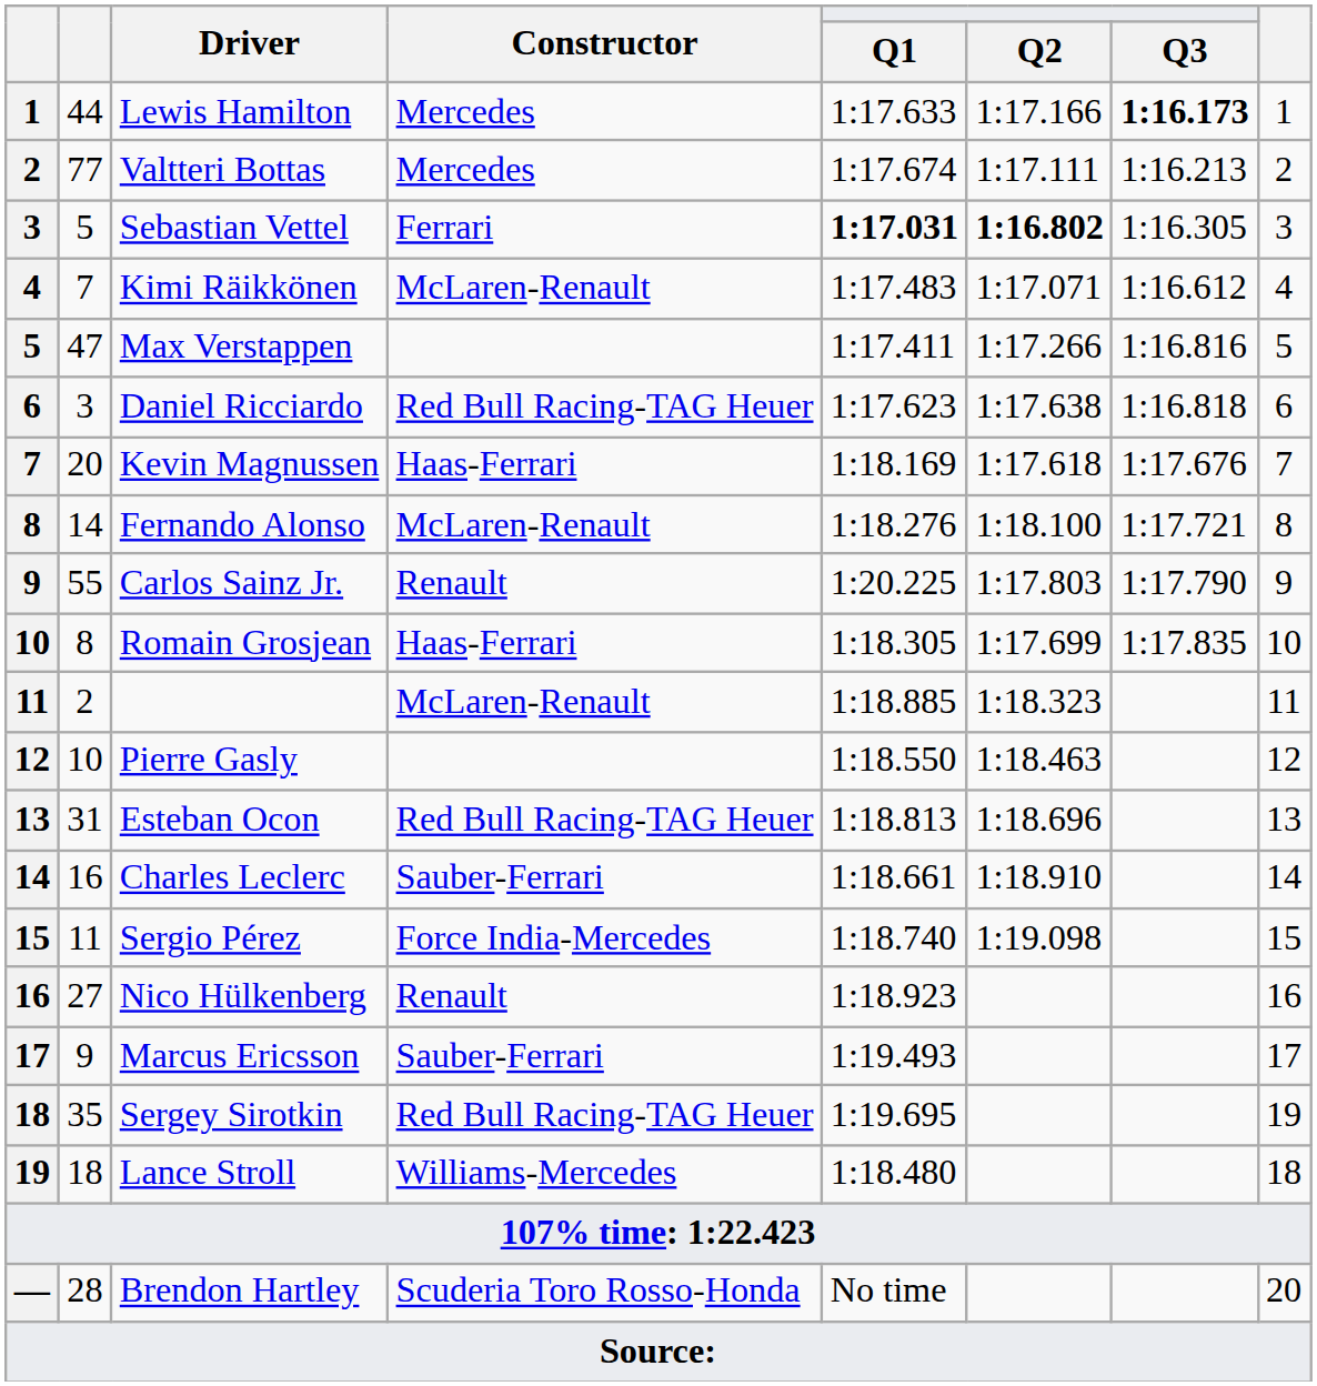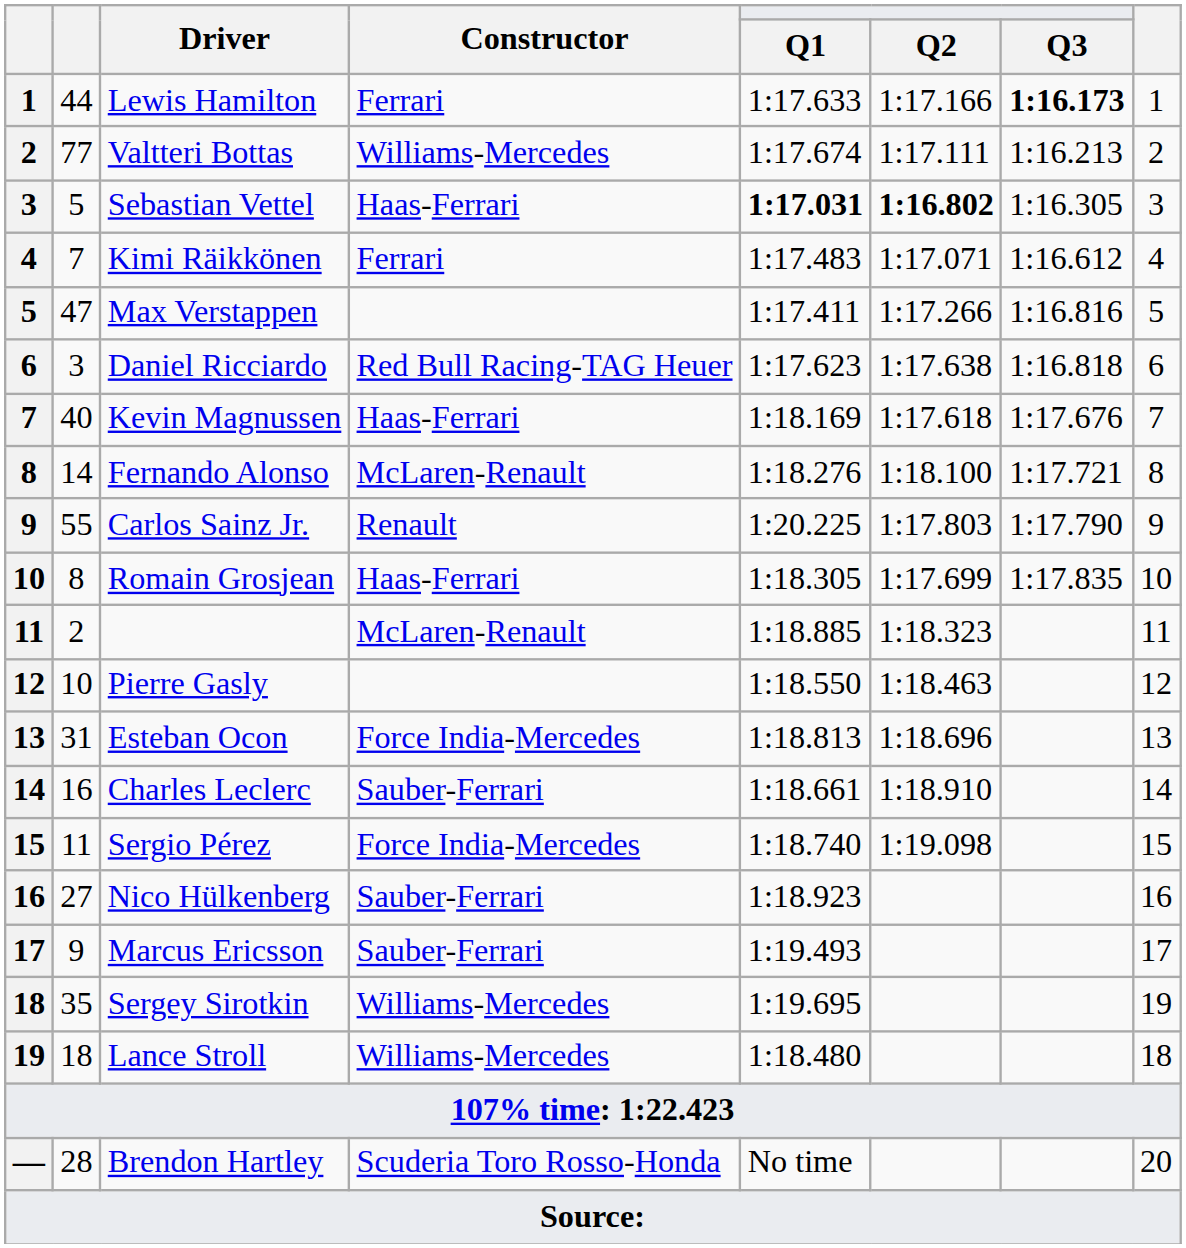 <table class="wikitable sortable" style="font-size:85%">
 <tr>
 <th rowspan=2></th>
 <th rowspan=2></th>
 <th rowspan=2>Driver</th>
 <th rowspan=2>Constructor</th>
 <th style="background:#eaecf0; text-align:center;" colspan=3></th>
 <th rowspan=2></th>
 </tr>
 <tr>
 <th>Q1</th>
 <th>Q2</th>
 <th>Q3</th>
 </tr>
 <tr>
 <th>1</th>
 <td align="center">44</td>
 <td data-sort-value="HAM"> <a href='#'>Lewis Hamilton</a></td>
-<td><a href='#'>Mercedes</a></td>
+<td><a href='#'>Ferrari</a></td>
 <td>1:17.633</td>
 <td>1:17.166</td>
 <td><strong>1:16.173</strong></td>
 <td align="center">1</td>
 </tr>
 <tr>
 <th>2</th>
 <td align="center">77</td>
 <td data-sort-value="BOT"> <a href='#'>Valtteri Bottas</a></td>
-<td><a href='#'>Mercedes</a></td>
+<td><a href='#'>Williams</a>-<a href='#'>Mercedes</a></td>
 <td>1:17.674</td>
 <td>1:17.111</td>
 <td>1:16.213</td>
 <td align="center">2</td>
 </tr>
 <tr>
 <th>3</th>
 <td align="center">5</td>
 <td data-sort-value="VET"> <a href='#'>Sebastian Vettel</a></td>
-<td><a href='#'>Ferrari</a></td>
+<td><a href='#'>Haas</a>-<a href='#'>Ferrari</a></td>
 <td><strong>1:17.031</strong></td>
 <td><strong>1:16.802</strong></td>
 <td>1:16.305</td>
 <td align="center">3</td>
 </tr>
 <tr>
 <th>4</th>
 <td align="center">7</td>
 <td data-sort-value="RAI"> <a href='#'>Kimi Räikkönen</a></td>
-<td><a href='#'>McLaren</a>-<a href='#'>Renault</a></td>
+<td><a href='#'>Ferrari</a></td>
 <td>1:17.483</td>
 <td>1:17.071</td>
 <td>1:16.612</td>
 <td align="center">4</td>
 </tr>
 <tr>
 <th>5</th>
 <td align="center">47</td>
 <td data-sort-value="VER"> <a href='#'>Max Verstappen</a></td>
 <td></td>
 <td>1:17.411</td>
 <td>1:17.266</td>
 <td>1:16.816</td>
 <td align="center">5</td>
 </tr>
 <tr>
 <th>6</th>
 <td align="center">3</td>
 <td data-sort-value="RIC"> <a href='#'>Daniel Ricciardo</a></td>
 <td><a href='#'>Red Bull Racing</a>-<a href='#'>TAG Heuer</a></td>
 <td>1:17.623</td>
 <td>1:17.638</td>
 <td>1:16.818</td>
 <td align="center">6</td>
 </tr>
 <tr>
 <th>7</th>
-<td align="center">20</td>
+<td align="center">40</td>
 <td data-sort-value="MAG"> <a href='#'>Kevin Magnussen</a></td>
 <td><a href='#'>Haas</a>-<a href='#'>Ferrari</a></td>
 <td>1:18.169</td>
 <td>1:17.618</td>
 <td>1:17.676</td>
 <td align="center">7</td>
 </tr>
 <tr>
 <th>8</th>
 <td align="center">14</td>
 <td data-sort-value="ALO"> <a href='#'>Fernando Alonso</a></td>
 <td><a href='#'>McLaren</a>-<a href='#'>Renault</a></td>
 <td>1:18.276</td>
 <td>1:18.100</td>
 <td>1:17.721</td>
 <td align="center">8</td>
 </tr>
 <tr>
 <th>9</th>
 <td align="center">55</td>
 <td data-sort-value="SAI"> <a href='#'>Carlos Sainz Jr.</a></td>
 <td><a href='#'>Renault</a></td>
 <td>1:20.225</td>
 <td>1:17.803</td>
 <td>1:17.790</td>
 <td align="center">9</td>
 </tr>
 <tr>
 <th>10</th>
 <td align="center">8</td>
 <td data-sort-value="GRO"> <a href='#'>Romain Grosjean</a></td>
 <td><a href='#'>Haas</a>-<a href='#'>Ferrari</a></td>
 <td>1:18.305</td>
 <td>1:17.699</td>
 <td>1:17.835</td>
 <td align="center">10</td>
 </tr>
 <tr>
 <th>11</th>
 <td align="center">2</td>
 <td data-sort-value="VAN"></td>
 <td><a href='#'>McLaren</a>-<a href='#'>Renault</a></td>
 <td>1:18.885</td>
 <td>1:18.323</td>
 <td></td>
 <td align="center">11</td>
 </tr>
 <tr>
 <th>12</th>
 <td align="center">10</td>
 <td data-sort-value="GAS"> <a href='#'>Pierre Gasly</a></td>
 <td></td>
 <td>1:18.550</td>
 <td>1:18.463</td>
 <td></td>
 <td align="center">12</td>
 </tr>
 <tr>
 <th>13</th>
 <td align="center">31</td>
 <td data-sort-value="OCO"> <a href='#'>Esteban Ocon</a></td>
-<td><a href='#'>Red Bull Racing</a>-<a href='#'>TAG Heuer</a></td>
+<td><a href='#'>Force India</a>-<a href='#'>Mercedes</a></td>
 <td>1:18.813</td>
 <td>1:18.696</td>
 <td></td>
 <td align="center">13</td>
 </tr>
 <tr>
 <th>14</th>
 <td align="center">16</td>
 <td data-sort-value="LEC"> <a href='#'>Charles Leclerc</a></td>
 <td><a href='#'>Sauber</a>-<a href='#'>Ferrari</a></td>
 <td>1:18.661</td>
 <td>1:18.910</td>
 <td></td>
 <td align="center">14</td>
 </tr>
 <tr>
 <th>15</th>
 <td align="center">11</td>
 <td data-sort-value="PER"> <a href='#'>Sergio Pérez</a></td>
 <td><a href='#'>Force India</a>-<a href='#'>Mercedes</a></td>
 <td>1:18.740</td>
 <td>1:19.098</td>
 <td></td>
 <td align="center">15</td>
 </tr>
 <tr>
 <th>16</th>
 <td align="center">27</td>
 <td data-sort-value="HUL"> <a href='#'>Nico Hülkenberg</a></td>
-<td><a href='#'>Renault</a></td>
+<td><a href='#'>Sauber</a>-<a href='#'>Ferrari</a></td>
 <td>1:18.923</td>
 <td></td>
 <td></td>
 <td align="center">16</td>
 </tr>
 <tr>
 <th>17</th>
 <td align="center">9</td>
 <td data-sort-value="ERI"> <a href='#'>Marcus Ericsson</a></td>
 <td><a href='#'>Sauber</a>-<a href='#'>Ferrari</a></td>
 <td>1:19.493</td>
 <td></td>
 <td></td>
 <td align="center">17</td>
 </tr>
 <tr>
 <th>18</th>
 <td align="center">35</td>
 <td data-sort-value="SIR"> <a href='#'>Sergey Sirotkin</a></td>
-<td><a href='#'>Red Bull Racing</a>-<a href='#'>TAG Heuer</a></td>
+<td><a href='#'>Williams</a>-<a href='#'>Mercedes</a></td>
 <td>1:19.695</td>
 <td></td>
 <td></td>
 <td align="center">19</td>
 </tr>
 <tr>
 <th>19</th>
 <td align="center">18</td>
 <td data-sort-value="STR"> <a href='#'>Lance Stroll</a></td>
 <td><a href='#'>Williams</a>-<a href='#'>Mercedes</a></td>
 <td>1:18.480</td>
 <td></td>
 <td></td>
 <td align="center">18</td>
 </tr>
 <tr>
 <td style="background:#eaecf0; text-align:center;" colspan="8"><strong><a href='#'>107% time</a>: 1:22.423</strong></td>
 </tr>
 <tr>
 <th>—</th>
 <td align="center">28</td>
 <td data-sort-value="HAR"> <a href='#'>Brendon Hartley</a></td>
 <td><a href='#'>Scuderia Toro Rosso</a>-<a href='#'>Honda</a></td>
 <td>No time</td>
 <td></td>
 <td></td>
 <td align="center">20</td>
 </tr>
 <tr>
 <td style="background:#eaecf0; text-align:center;" colspan="8"><strong>Source:</strong></td>
 </tr>
 <tr>
 </tr>
 </table>
